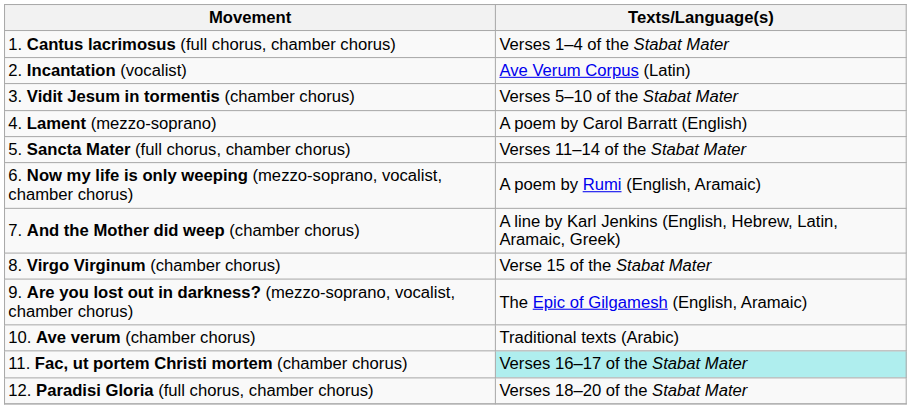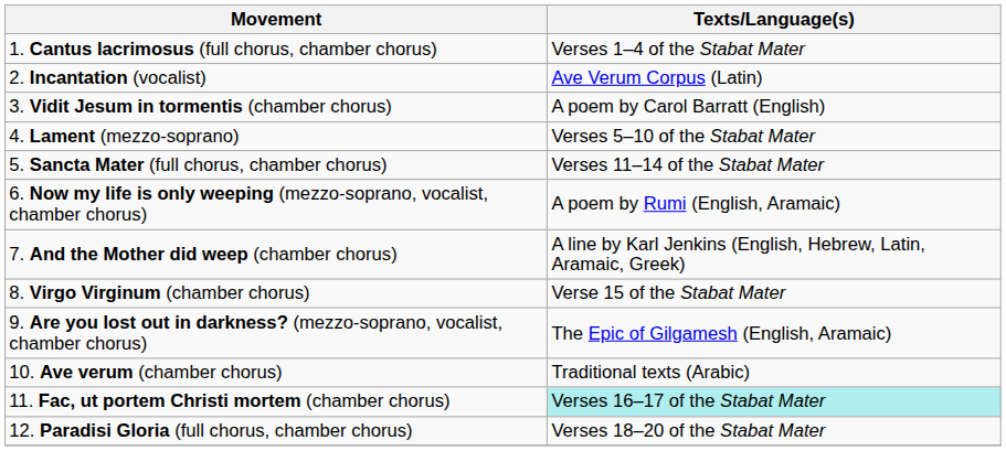 <table class="wikitable" border="1">
 <tr>
 <th>Movement</th>
 <th>Texts/Language(s)</th>
 </tr>
 <tr>
 <td>1. <strong>Cantus lacrimosus</strong> (full chorus, chamber chorus)</td>
 <td>Verses 1–4 of the <em>Stabat Mater</em></td>
 </tr>
 <tr>
 <td>2. <strong>Incantation</strong> (vocalist)</td>
 <td><a href='#'>Ave Verum Corpus</a> (Latin)</td>
 </tr>
 <tr>
 <td>3. <strong>Vidit Jesum in tormentis</strong> (chamber chorus)</td>
-<td>Verses 5–10 of the <em>Stabat Mater</em></td>
+<td>A poem by Carol Barratt (English)</td>
 </tr>
 <tr>
 <td>4. <strong>Lament</strong> (mezzo-soprano)</td>
-<td>A poem by Carol Barratt (English)</td>
+<td>Verses 5–10 of the <em>Stabat Mater</em></td>
 </tr>
 <tr>
 <td>5. <strong>Sancta Mater</strong> (full chorus, chamber chorus)</td>
 <td>Verses 11–14 of the <em>Stabat Mater</em></td>
 </tr>
 <tr>
 <td>6. <strong>Now my life is only weeping</strong> (mezzo-soprano, vocalist, chamber chorus)</td>
 <td>A poem by <a href='#'>Rumi</a> (English, Aramaic)</td>
 </tr>
 <tr>
 <td>7. <strong>And the Mother did weep</strong> (chamber chorus)</td>
 <td>A line by Karl Jenkins (English, Hebrew, Latin, Aramaic, Greek)</td>
 </tr>
 <tr>
 <td>8. <strong>Virgo Virginum</strong> (chamber chorus)</td>
 <td>Verse 15 of the <em>Stabat Mater</em></td>
 </tr>
 <tr>
 <td>9. <strong>Are you lost out in darkness?</strong> (mezzo-soprano, vocalist, chamber chorus)</td>
 <td>The <a href='#'>Epic of Gilgamesh</a> (English, Aramaic)</td>
 </tr>
 <tr>
 <td>10. <strong>Ave verum</strong> (chamber chorus)</td>
 <td>Traditional texts (Arabic)</td>
 </tr>
 <tr>
 <td>11. <strong>Fac, ut portem Christi mortem</strong> (chamber chorus)</td>
 <td style="background: paleturquoise;">Verses 16–17 of the <em>Stabat Mater</em></td>
 </tr>
 <tr>
 <td>12. <strong>Paradisi Gloria</strong> (full chorus, chamber chorus)</td>
 <td>Verses 18–20 of the <em>Stabat Mater</em></td>
 </tr>
 <tr>
 </tr>
 </table>
